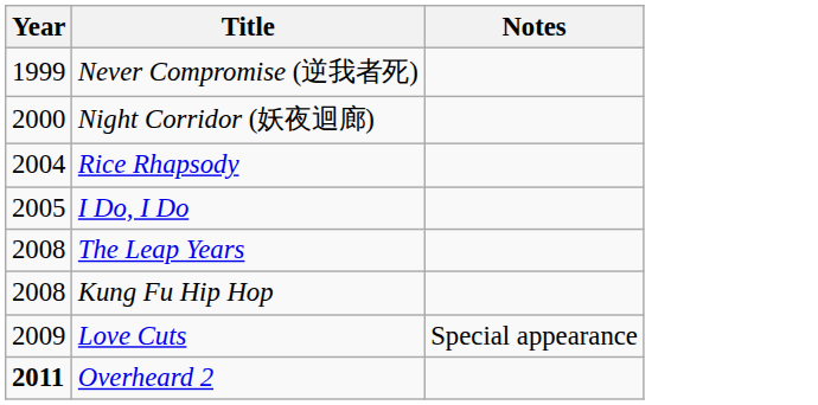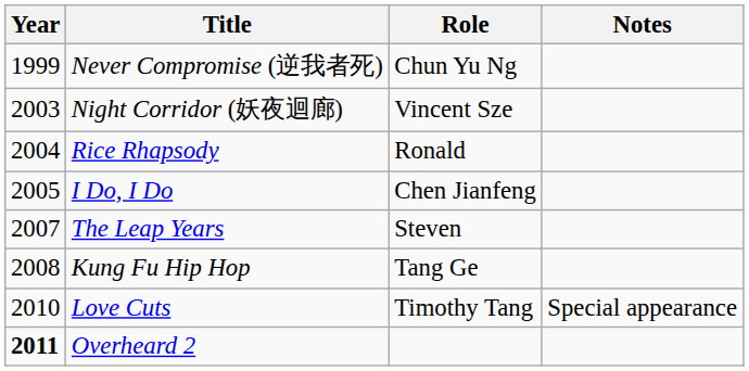 <table class="wikitable sortable">
 <tr>
 <th>Year</th>
 <th>Title</th>
+<th>Role</th>
 <th class="unsortable">Notes</th>
 </tr>
 <tr>
 <td>1999</td>
 <td><em>Never Compromise</em> (逆我者死)</td>
+<td>Chun Yu Ng</td>
 <td></td>
 </tr>
 <tr>
-<td>2000</td>
+<td>2003</td>
 <td><em>Night Corridor</em> (妖夜迴廊)</td>
+<td>Vincent Sze</td>
 <td></td>
 </tr>
 <tr>
 <td>2004</td>
 <td><em><a href='#'>Rice Rhapsody</a></em></td>
+<td>Ronald</td>
 <td></td>
 </tr>
 <tr>
 <td>2005</td>
 <td><em><a href='#'>I Do, I Do</a></em></td>
+<td>Chen Jianfeng</td>
 <td></td>
 </tr>
 <tr>
-<td>2008</td>
+<td>2007</td>
 <td><em><a href='#'>The Leap Years</a></em></td>
+<td>Steven</td>
 <td></td>
 </tr>
 <tr>
 <td>2008</td>
 <td><em>Kung Fu Hip Hop</em></td>
+<td>Tang Ge</td>
 <td></td>
 </tr>
 <tr>
-<td>2009</td>
+<td>2010</td>
 <td><em><a href='#'>Love Cuts</a></em></td>
+<td>Timothy Tang</td>
 <td>Special appearance</td>
 </tr>
 <tr>
 <td><strong>2011</strong></td>
 <td><em><a href='#'>Overheard 2</a></em></td>
 <td></td>
+<td></td>
 </tr>
 </table>
